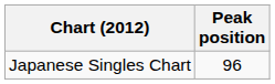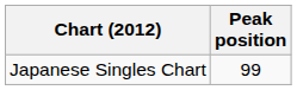 <table class="wikitable sortable">
 <tr>
 <th>Chart (2012)</th>
 <th>Peak<br>position</th>
 </tr>
 <tr>
 <td>Japanese Singles Chart</td>
-<td style="text-align:center;">96</td>
+<td style="text-align:center;">99</td>
 </tr>
 </table>
